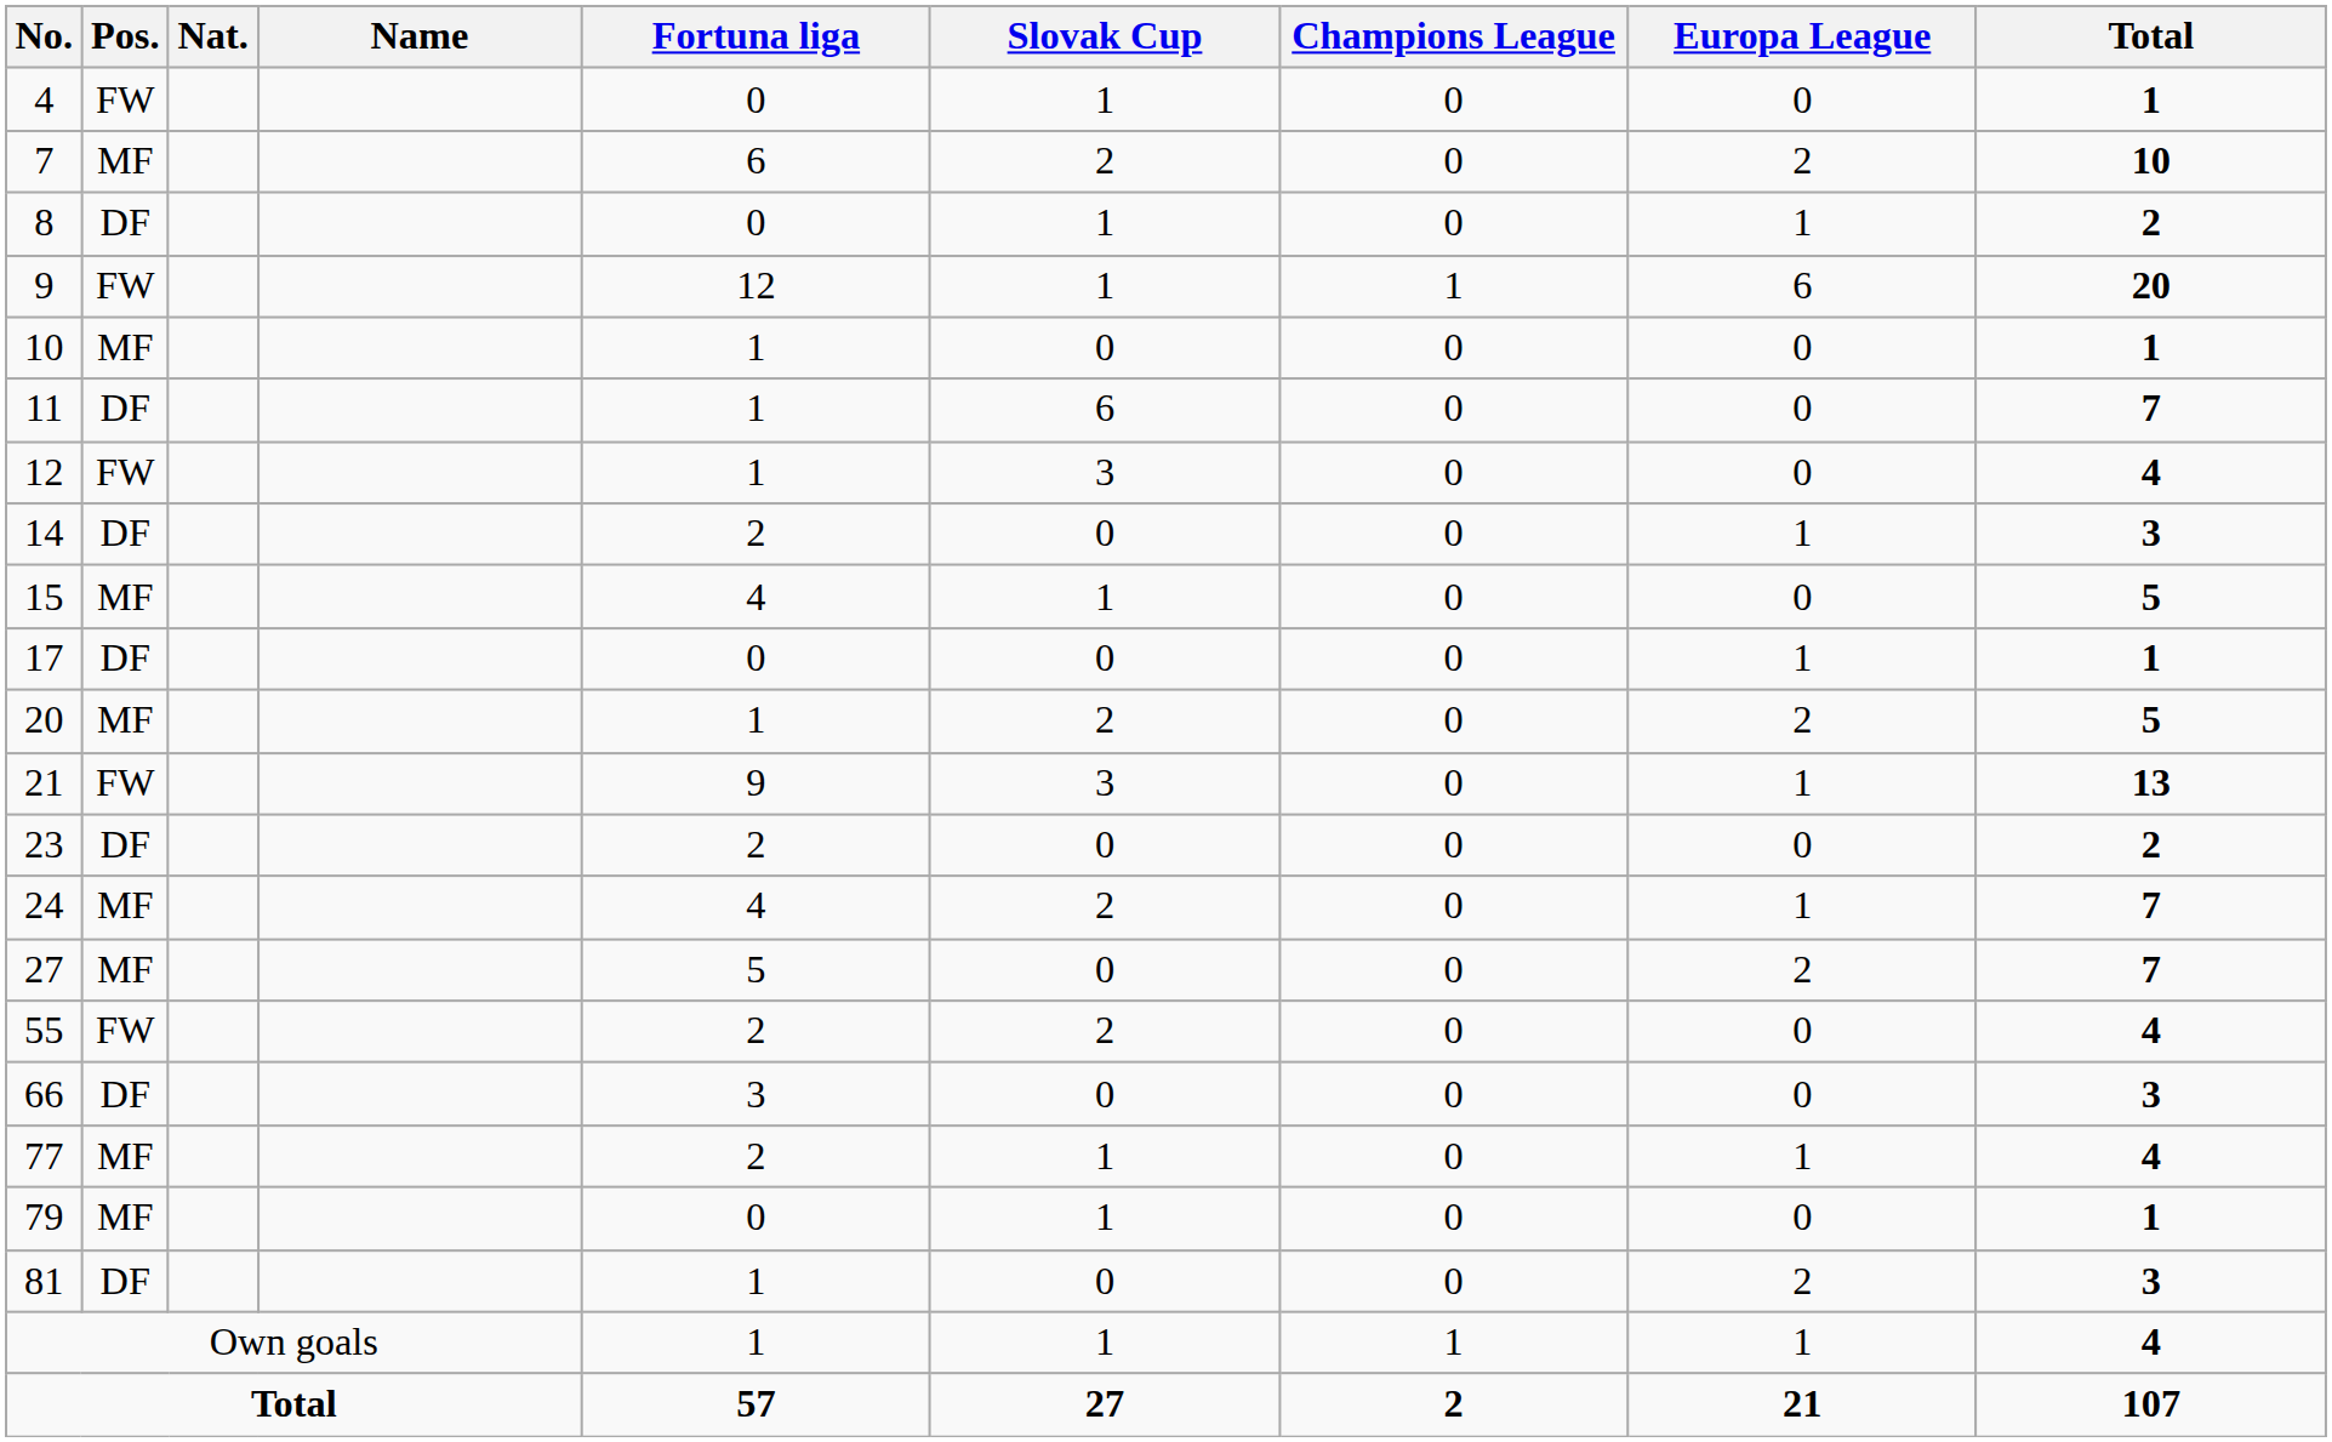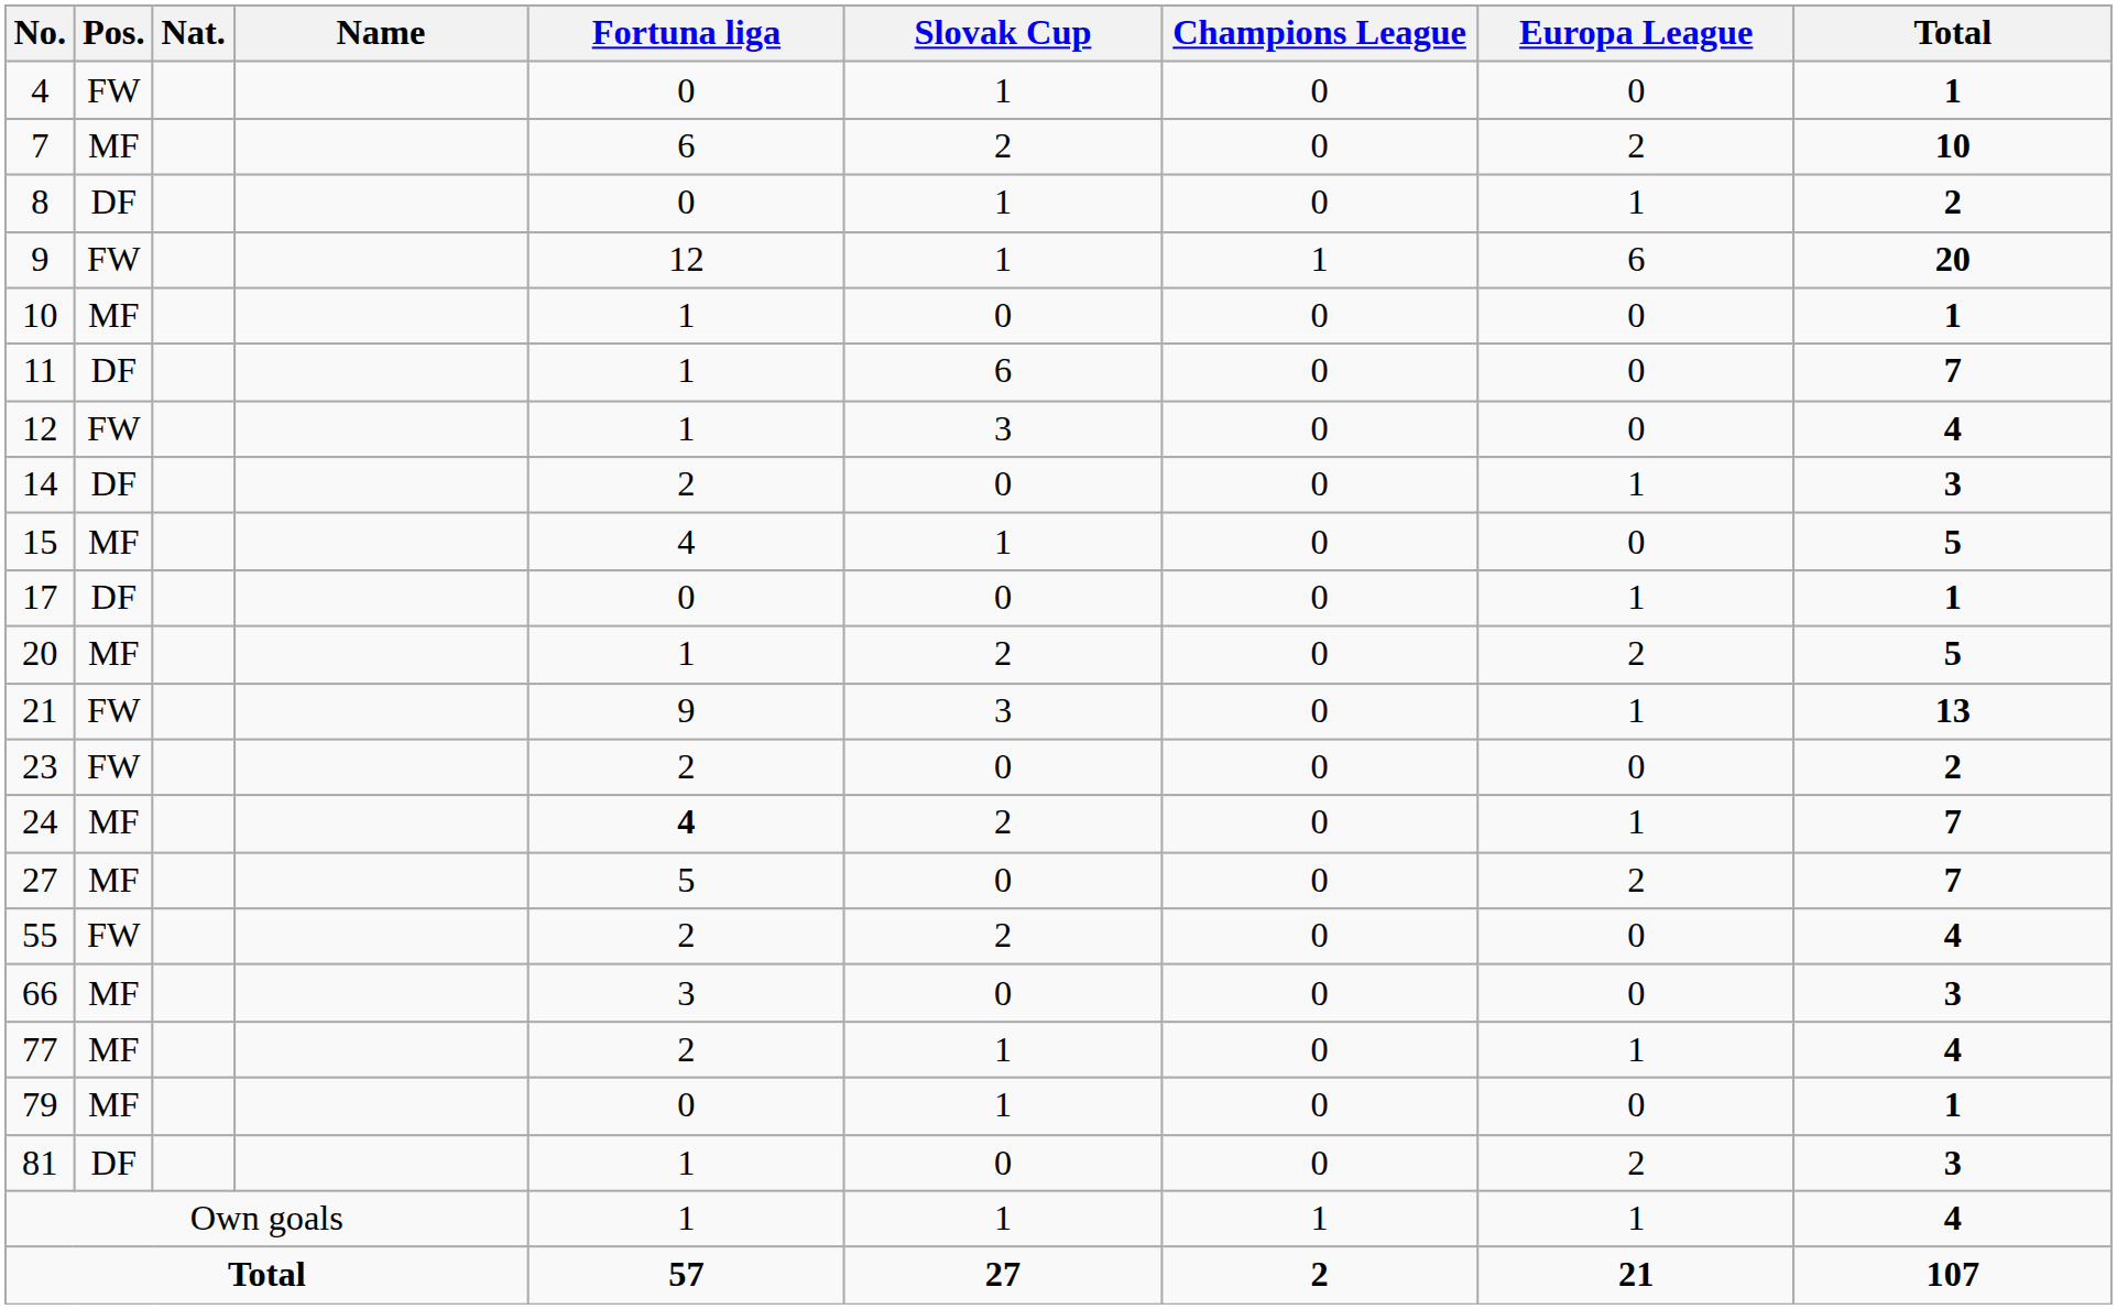 <table class="wikitable sortable" style="text-align:center">
 <tr>
 <th rowspan="1" style="width:20px;">No.</th>
 <th rowspan="1" style="width:20px;">Pos.</th>
 <th rowspan="1" style="width:20px;">Nat.</th>
 <th rowspan="1" style="width:125px;">Name</th>
 <th style="width:135px;"><a href='#'>Fortuna liga</a></th>
 <th style="width:135px;"><a href='#'>Slovak Cup</a></th>
 <th style="width:135px;"><a href='#'>Champions League</a></th>
 <th style="width:135px;"><a href='#'>Europa League</a></th>
 <th style="width:135px;">Total</th>
 </tr>
 <tr>
 <td>4</td>
 <td>FW</td>
 <td></td>
 <td align=left></td>
 <td>0</td>
 <td>1</td>
 <td>0</td>
 <td>0</td>
 <td><strong>1</strong></td>
 </tr>
 <tr>
 <td>7</td>
 <td>MF</td>
 <td></td>
 <td align=left></td>
 <td>6</td>
 <td>2</td>
 <td>0</td>
 <td>2</td>
 <td><strong>10</strong></td>
 </tr>
 <tr>
 <td>8</td>
 <td>DF</td>
 <td></td>
 <td align=left></td>
 <td>0</td>
 <td>1</td>
 <td>0</td>
 <td>1</td>
 <td><strong>2</strong></td>
 </tr>
 <tr>
 <td>9</td>
 <td>FW</td>
 <td></td>
 <td align=left></td>
 <td>12</td>
 <td>1</td>
 <td>1</td>
 <td>6</td>
 <td><strong>20</strong></td>
 </tr>
 <tr>
 <td>10</td>
 <td>MF</td>
 <td></td>
 <td align=left></td>
 <td>1</td>
 <td>0</td>
 <td>0</td>
 <td>0</td>
 <td><strong>1</strong></td>
 </tr>
 <tr>
 <td>11</td>
 <td>DF</td>
 <td></td>
 <td align=left></td>
 <td>1</td>
 <td>6</td>
 <td>0</td>
 <td>0</td>
 <td><strong>7</strong></td>
 </tr>
 <tr>
 <td>12</td>
 <td>FW</td>
 <td></td>
 <td align=left></td>
 <td>1</td>
 <td>3</td>
 <td>0</td>
 <td>0</td>
 <td><strong>4</strong></td>
 </tr>
 <tr>
 <td>14</td>
 <td>DF</td>
 <td></td>
 <td align=left></td>
 <td>2</td>
 <td>0</td>
 <td>0</td>
 <td>1</td>
 <td><strong>3</strong></td>
 </tr>
 <tr>
 <td>15</td>
 <td>MF</td>
 <td></td>
 <td align=left></td>
 <td>4</td>
 <td>1</td>
 <td>0</td>
 <td>0</td>
 <td><strong>5</strong></td>
 </tr>
 <tr>
 <td>17</td>
 <td>DF</td>
 <td></td>
 <td align=left></td>
 <td>0</td>
 <td>0</td>
 <td>0</td>
 <td>1</td>
 <td><strong>1</strong></td>
 </tr>
 <tr>
 <td>20</td>
 <td>MF</td>
 <td></td>
 <td align=left></td>
 <td>1</td>
 <td>2</td>
 <td>0</td>
 <td>2</td>
 <td><strong>5</strong></td>
 </tr>
 <tr>
 <td>21</td>
 <td>FW</td>
 <td></td>
 <td align=left></td>
 <td>9</td>
 <td>3</td>
 <td>0</td>
 <td>1</td>
 <td><strong>13</strong></td>
 </tr>
 <tr>
 <td>23</td>
-<td>DF</td>
+<td>FW</td>
 <td></td>
 <td align=left></td>
 <td>2</td>
 <td>0</td>
 <td>0</td>
 <td>0</td>
 <td><strong>2</strong></td>
 </tr>
 <tr>
 <td>24</td>
 <td>MF</td>
 <td></td>
 <td align=left></td>
-<td>4</td>
+<td><strong>4</strong></td>
 <td>2</td>
 <td>0</td>
 <td>1</td>
 <td><strong>7</strong></td>
 </tr>
 <tr>
 <td>27</td>
 <td>MF</td>
 <td></td>
 <td align=left></td>
 <td>5</td>
 <td>0</td>
 <td>0</td>
 <td>2</td>
 <td><strong>7</strong></td>
 </tr>
 <tr>
 <td>55</td>
 <td>FW</td>
 <td></td>
 <td align=left></td>
 <td>2</td>
 <td>2</td>
 <td>0</td>
 <td>0</td>
 <td><strong>4</strong></td>
 </tr>
 <tr>
 <td>66</td>
-<td>DF</td>
+<td>MF</td>
 <td></td>
 <td align="left"></td>
 <td>3</td>
 <td>0</td>
 <td>0</td>
 <td>0</td>
 <td><strong>3</strong></td>
 </tr>
 <tr>
 <td>77</td>
 <td>MF</td>
 <td></td>
 <td align=left></td>
 <td>2</td>
 <td>1</td>
 <td>0</td>
 <td>1</td>
 <td><strong>4</strong></td>
 </tr>
 <tr>
 <td>79</td>
 <td>MF</td>
 <td></td>
 <td align=left></td>
 <td>0</td>
 <td>1</td>
 <td>0</td>
 <td>0</td>
 <td><strong>1</strong></td>
 </tr>
 <tr>
 <td>81</td>
 <td>DF</td>
 <td></td>
 <td align=left></td>
 <td>1</td>
 <td>0</td>
 <td>0</td>
 <td>2</td>
 <td><strong>3</strong></td>
 </tr>
 <tr>
 <td colspan="4">Own goals</td>
 <td>1</td>
 <td>1</td>
 <td>1</td>
 <td>1</td>
 <td><strong>4</strong></td>
 </tr>
 <tr>
 <td colspan="4"><strong>Total</strong></td>
 <td><strong>57</strong></td>
 <td><strong>27</strong></td>
 <td><strong>2</strong></td>
 <td><strong>21</strong></td>
 <td><strong>107</strong></td>
 </tr>
 </table>
